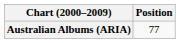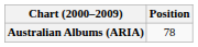 <table class="wikitable plainrowheaders">
 <tr>
 <th scope="col">Chart (2000–2009)</th>
 <th scope="col">Position</th>
 </tr>
 <tr>
 <th scope="row">Australian Albums (ARIA)</th>
-<td align="center">77</td>
+<td align="center">78</td>
 </tr>
 </table>
